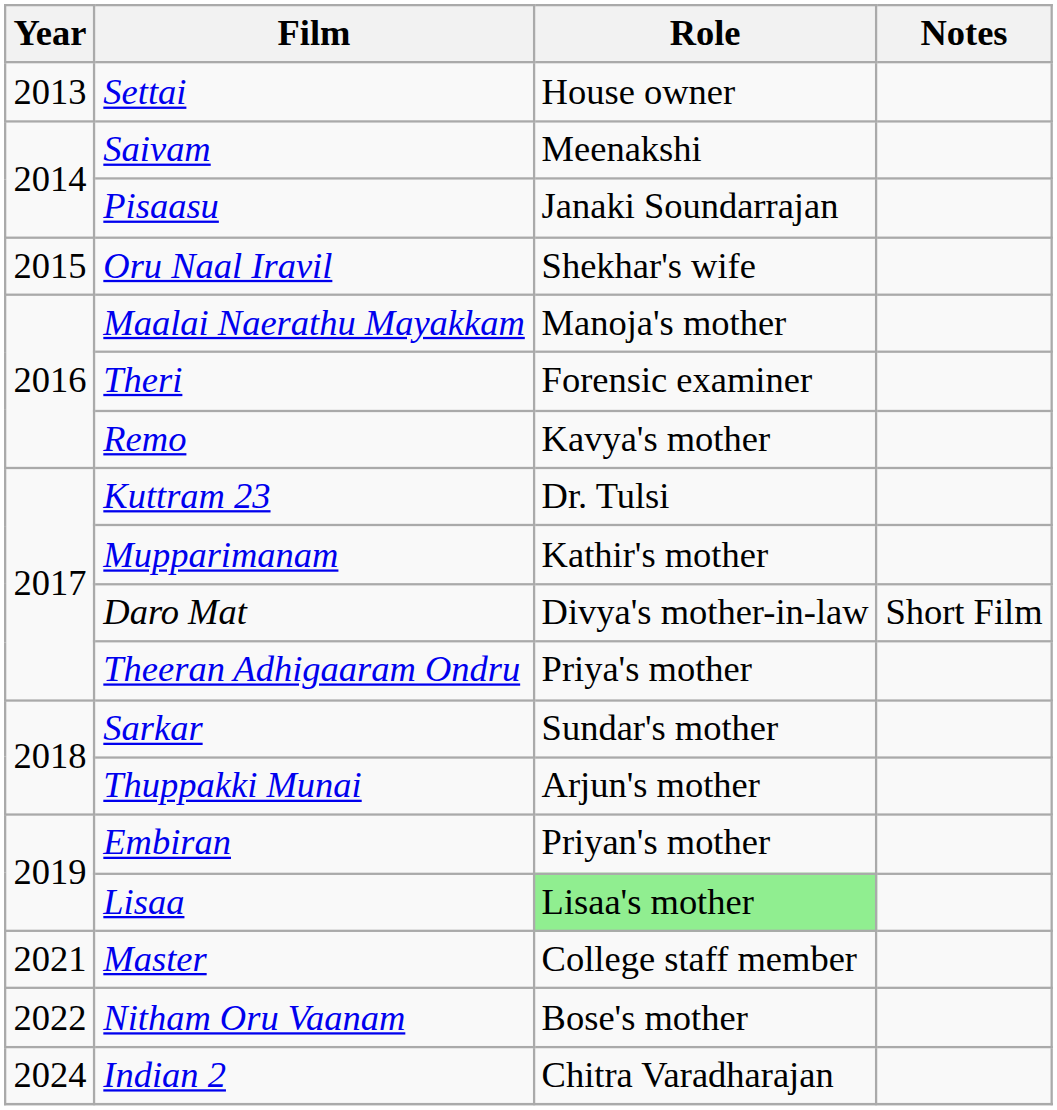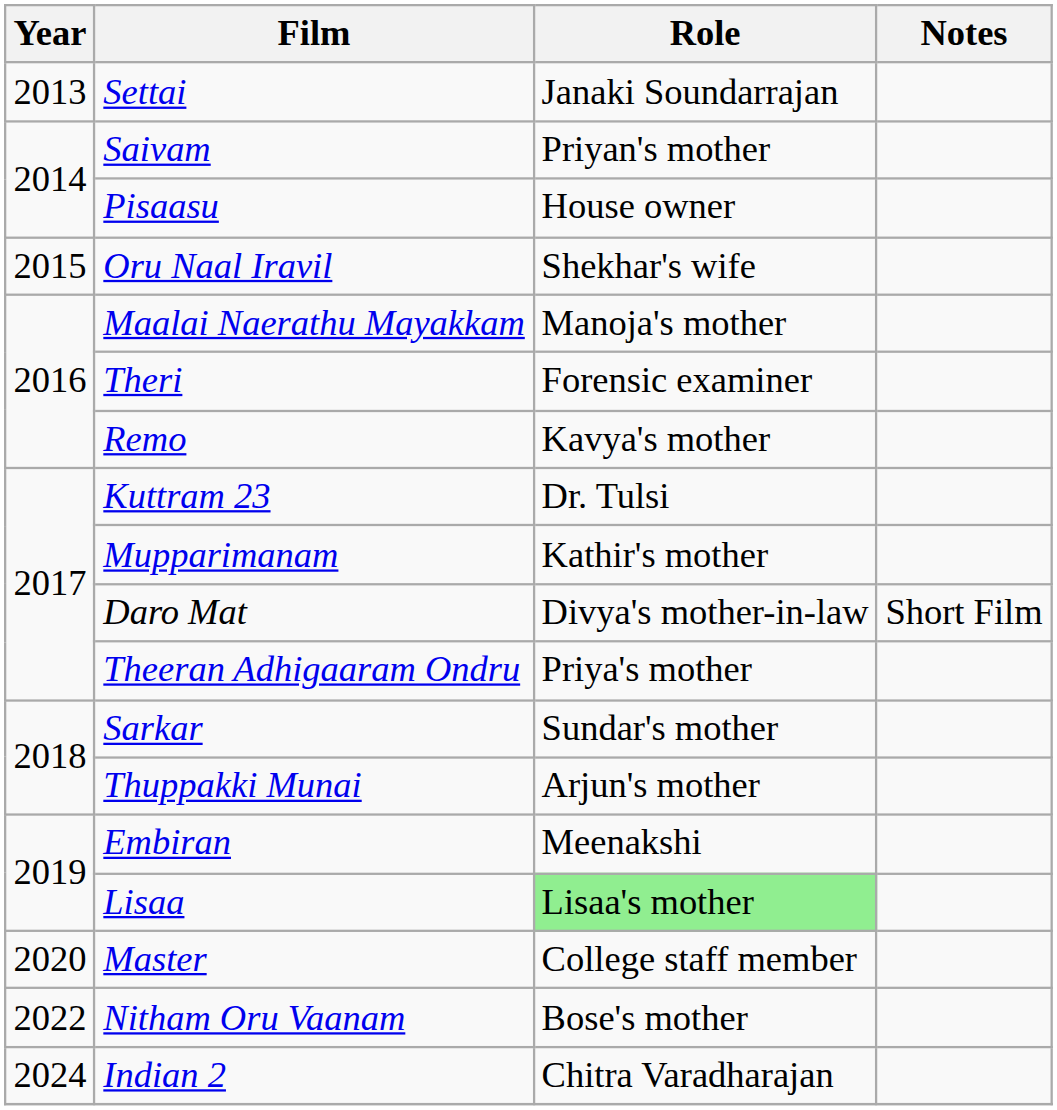 <table class="wikitable sortable">
 <tr>
 <th>Year</th>
 <th>Film</th>
 <th>Role</th>
 <th>Notes</th>
 </tr>
 <tr>
 <td>2013</td>
 <td><em><a href='#'>Settai</a></em></td>
-<td>House owner</td>
+<td>Janaki Soundarrajan</td>
 <td></td>
 </tr>
 <tr>
 <td rowspan="2">2014</td>
 <td><em><a href='#'>Saivam</a></em></td>
-<td>Meenakshi</td>
+<td>Priyan's mother</td>
 <td></td>
 </tr>
 <tr>
 <td><em><a href='#'>Pisaasu</a></em></td>
-<td>Janaki Soundarrajan</td>
+<td>House owner</td>
 <td></td>
 </tr>
 <tr>
 <td>2015</td>
 <td><em><a href='#'>Oru Naal Iravil</a></em></td>
 <td>Shekhar's wife</td>
 <td></td>
 </tr>
 <tr>
 <td rowspan="3">2016</td>
 <td><em><a href='#'>Maalai Naerathu Mayakkam</a></em></td>
 <td>Manoja's mother</td>
 <td></td>
 </tr>
 <tr>
 <td><em><a href='#'>Theri</a></em></td>
 <td>Forensic examiner</td>
 <td></td>
 </tr>
 <tr>
 <td><em><a href='#'>Remo</a></em></td>
 <td>Kavya's mother</td>
 <td></td>
 </tr>
 <tr>
 <td rowspan="4">2017</td>
 <td><em><a href='#'>Kuttram 23</a></em></td>
 <td>Dr. Tulsi</td>
 <td></td>
 </tr>
 <tr>
 <td><em><a href='#'>Mupparimanam</a></em></td>
 <td>Kathir's mother</td>
 <td></td>
 </tr>
 <tr>
 <td><em>Daro Mat</em></td>
 <td>Divya's mother-in-law</td>
 <td>Short Film</td>
 </tr>
 <tr>
 <td><em><a href='#'>Theeran Adhigaaram Ondru</a></em></td>
 <td>Priya's mother</td>
 <td></td>
 </tr>
 <tr>
 <td rowspan="2">2018</td>
 <td><em><a href='#'>Sarkar</a></em></td>
 <td>Sundar's mother</td>
 <td></td>
 </tr>
 <tr>
 <td><em><a href='#'>Thuppakki Munai</a></em></td>
 <td>Arjun's mother</td>
 <td></td>
 </tr>
 <tr>
 <td rowspan="2">2019</td>
 <td><em><a href='#'>Embiran</a></em></td>
-<td>Priyan's mother</td>
+<td>Meenakshi</td>
 <td></td>
 </tr>
 <tr>
 <td><em><a href='#'>Lisaa</a></em></td>
 <td style="background: lightgreen;">Lisaa's mother</td>
 <td></td>
 </tr>
 <tr>
-<td>2021</td>
+<td>2020</td>
 <td><em><a href='#'>Master</a></em></td>
 <td>College staff member</td>
 <td></td>
 </tr>
 <tr>
 <td>2022</td>
 <td><em><a href='#'>Nitham Oru Vaanam</a></em></td>
 <td>Bose's mother</td>
 <td></td>
 </tr>
 <tr>
 <td>2024</td>
 <td><em><a href='#'>Indian 2</a></em></td>
 <td>Chitra Varadharajan</td>
 <td></td>
 </tr>
 <tr>
 </tr>
 </table>
